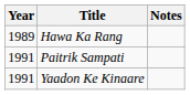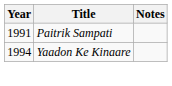 <table class="wikitable">
 <tr>
 <th>Year</th>
 <th>Title</th>
 <th>Notes</th>
 </tr>
 <tr>
-<td>1989</td>
-<td><em>Hawa Ka Rang</em></td>
-<td></td>
-</tr>
-<tr>
 <td>1991</td>
 <td><em>Paitrik Sampati</em></td>
 <td></td>
 </tr>
 <tr>
-<td>1991</td>
+<td>1994</td>
 <td><em>Yaadon Ke Kinaare</em></td>
 <td></td>
 </tr>
 </table>
